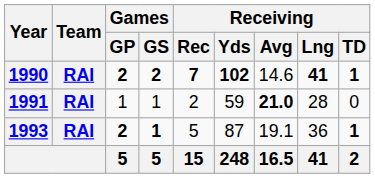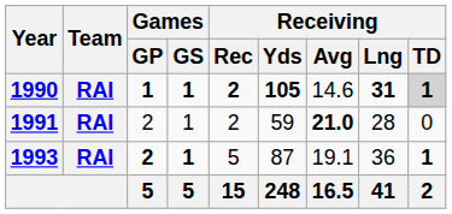 <table class="wikitable" style="text-align:center">
 <tr>
 <th rowspan="2">Year</th>
 <th rowspan="2">Team</th>
 <th colspan="2">Games</th>
 <th colspan="5">Receiving</th>
 </tr>
 <tr>
 <th>GP</th>
 <th>GS</th>
 <th>Rec</th>
 <th>Yds</th>
 <th>Avg</th>
 <th>Lng</th>
 <th>TD</th>
 </tr>
 <tr>
 <th><a href='#'>1990</a></th>
 <th><a href='#'>RAI</a></th>
+<td><strong>1</strong></td>
+<td><strong>1</strong></td>
 <td><strong>2</strong></td>
-<td><strong>2</strong></td>
-<td><strong>7</strong></td>
-<td><strong>102</strong></td>
+<td><strong>105</strong></td>
 <td>14.6</td>
-<td><strong>41</strong></td>
-<td><strong>1</strong></td>
+<td><strong>31</strong></td>
+<td style="background: lightgrey;"><strong>1</strong></td>
 </tr>
 <tr>
 <th><a href='#'>1991</a></th>
 <th><a href='#'>RAI</a></th>
-<td>1</td>
+<td>2</td>
 <td>1</td>
 <td>2</td>
 <td>59</td>
 <td><strong>21.0</strong></td>
 <td>28</td>
 <td>0</td>
 </tr>
 <tr>
 <th><a href='#'>1993</a></th>
 <th><a href='#'>RAI</a></th>
 <td><strong>2</strong></td>
 <td><strong>1</strong></td>
 <td>5</td>
 <td>87</td>
 <td>19.1</td>
 <td>36</td>
 <td><strong>1</strong></td>
 </tr>
 <tr>
 <th colspan="2"></th>
 <th>5</th>
 <th>5</th>
 <th>15</th>
 <th>248</th>
 <th>16.5</th>
 <th>41</th>
 <th>2</th>
 </tr>
 </table>
